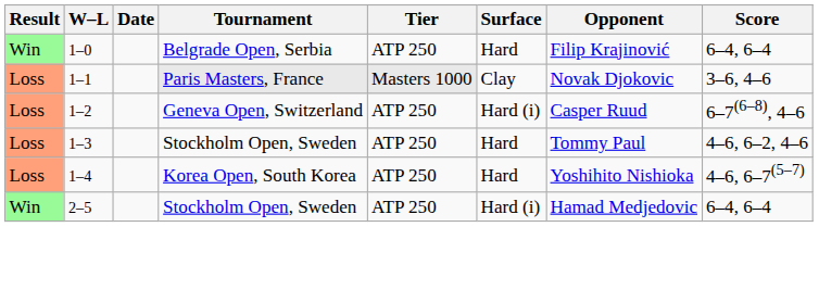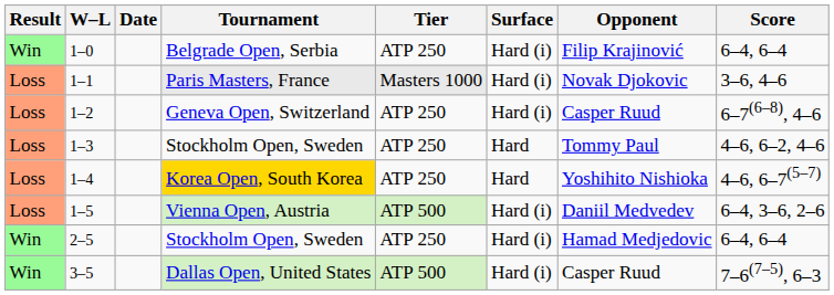 <table class="sortable wikitable">
 <tr>
 <th>Result</th>
 <th class="unsortable">W–L</th>
 <th>Date</th>
 <th>Tournament</th>
 <th>Tier</th>
 <th>Surface</th>
 <th>Opponent</th>
 <th class="unsortable">Score</th>
 </tr>
 <tr>
 <td bgcolor=98fb98>Win</td>
 <td><small>1–0</small></td>
 <td><a href='#'></a></td>
 <td><a href='#'>Belgrade Open</a>, Serbia</td>
 <td>ATP 250</td>
-<td>Hard</td>
+<td>Hard (i)</td>
 <td> <a href='#'>Filip Krajinović</a></td>
 <td>6–4, 6–4</td>
 </tr>
 <tr>
 <td bgcolor=ffa07a>Loss</td>
 <td><small>1–1</small></td>
 <td><a href='#'></a></td>
 <td style=background:#e9e9e9><a href='#'>Paris Masters</a>, France</td>
 <td style=background:#e9e9e9>Masters 1000</td>
-<td>Clay</td>
+<td>Hard (i)</td>
 <td> <a href='#'>Novak Djokovic</a></td>
 <td>3–6, 4–6</td>
 </tr>
 <tr>
 <td bgcolor=ffa07a>Loss</td>
 <td><small>1–2</small></td>
 <td><a href='#'></a></td>
 <td><a href='#'>Geneva Open</a>, Switzerland</td>
 <td>ATP 250</td>
 <td>Hard (i)</td>
 <td> <a href='#'>Casper Ruud</a></td>
 <td>6–7<sup>(6–8)</sup>, 4–6</td>
 </tr>
 <tr>
 <td bgcolor=ffa07a>Loss</td>
 <td><small>1–3</small></td>
 <td><a href='#'></a></td>
 <td>Stockholm Open, Sweden</td>
 <td>ATP 250</td>
 <td>Hard</td>
 <td> <a href='#'>Tommy Paul</a></td>
 <td>4–6, 6–2, 4–6</td>
 </tr>
 <tr>
 <td bgcolor=ffa07a>Loss</td>
 <td><small>1–4</small></td>
 <td><a href='#'></a></td>
-<td><a href='#'>Korea Open</a>, South Korea</td>
+<td style="background: gold;"><a href='#'>Korea Open</a>, South Korea</td>
 <td>ATP 250</td>
 <td>Hard</td>
 <td> <a href='#'>Yoshihito Nishioka</a></td>
 <td>4–6, 6–7<sup>(5–7)</sup></td>
+</tr>
+<tr>
+<td bgcolor=ffa07a>Loss</td>
+<td><small>1–5</small></td>
+<td><a href='#'></a></td>
+<td style=background:#d4f1c5><a href='#'>Vienna Open</a>, Austria</td>
+<td style=background:#d4f1c5>ATP 500</td>
+<td>Hard (i)</td>
+<td> <a href='#'>Daniil Medvedev</a></td>
+<td>6–4, 3–6, 2–6</td>
 </tr>
 <tr>
 <td bgcolor=98fb98>Win</td>
 <td><small>2–5</small></td>
 <td><a href='#'></a></td>
 <td><a href='#'>Stockholm Open</a>, Sweden</td>
 <td>ATP 250</td>
 <td>Hard (i)</td>
 <td> <a href='#'>Hamad Medjedovic</a></td>
 <td>6–4, 6–4</td>
 </tr>
+<tr>
+<td bgcolor=98fb98>Win</td>
+<td><small>3–5</small></td>
+<td><a href='#'></a></td>
+<td style=background:#d4f1c5><a href='#'>Dallas Open</a>, United States</td>
+<td style=background:#d4f1c5>ATP 500</td>
+<td>Hard (i)</td>
+<td> Casper Ruud</td>
+<td>7–6<sup>(7–5)</sup>, 6–3</td>
+</tr>
 </table>
